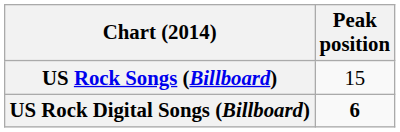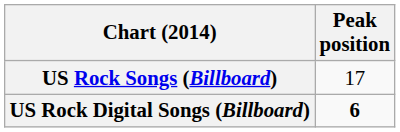 <table class="wikitable plainrowheaders" style="text-align:center">
 <tr>
 <th>Chart (2014)</th>
 <th>Peak<br>position</th>
 </tr>
 <tr>
 <th scope="row">US <a href='#'>Rock Songs</a> (<em><a href='#'>Billboard</a></em>)</th>
-<td>15</td>
+<td>17</td>
 </tr>
 <tr>
 <th scope="row">US Rock Digital Songs (<em>Billboard</em>)</th>
 <td><strong>6</strong></td>
 </tr>
 </table>
